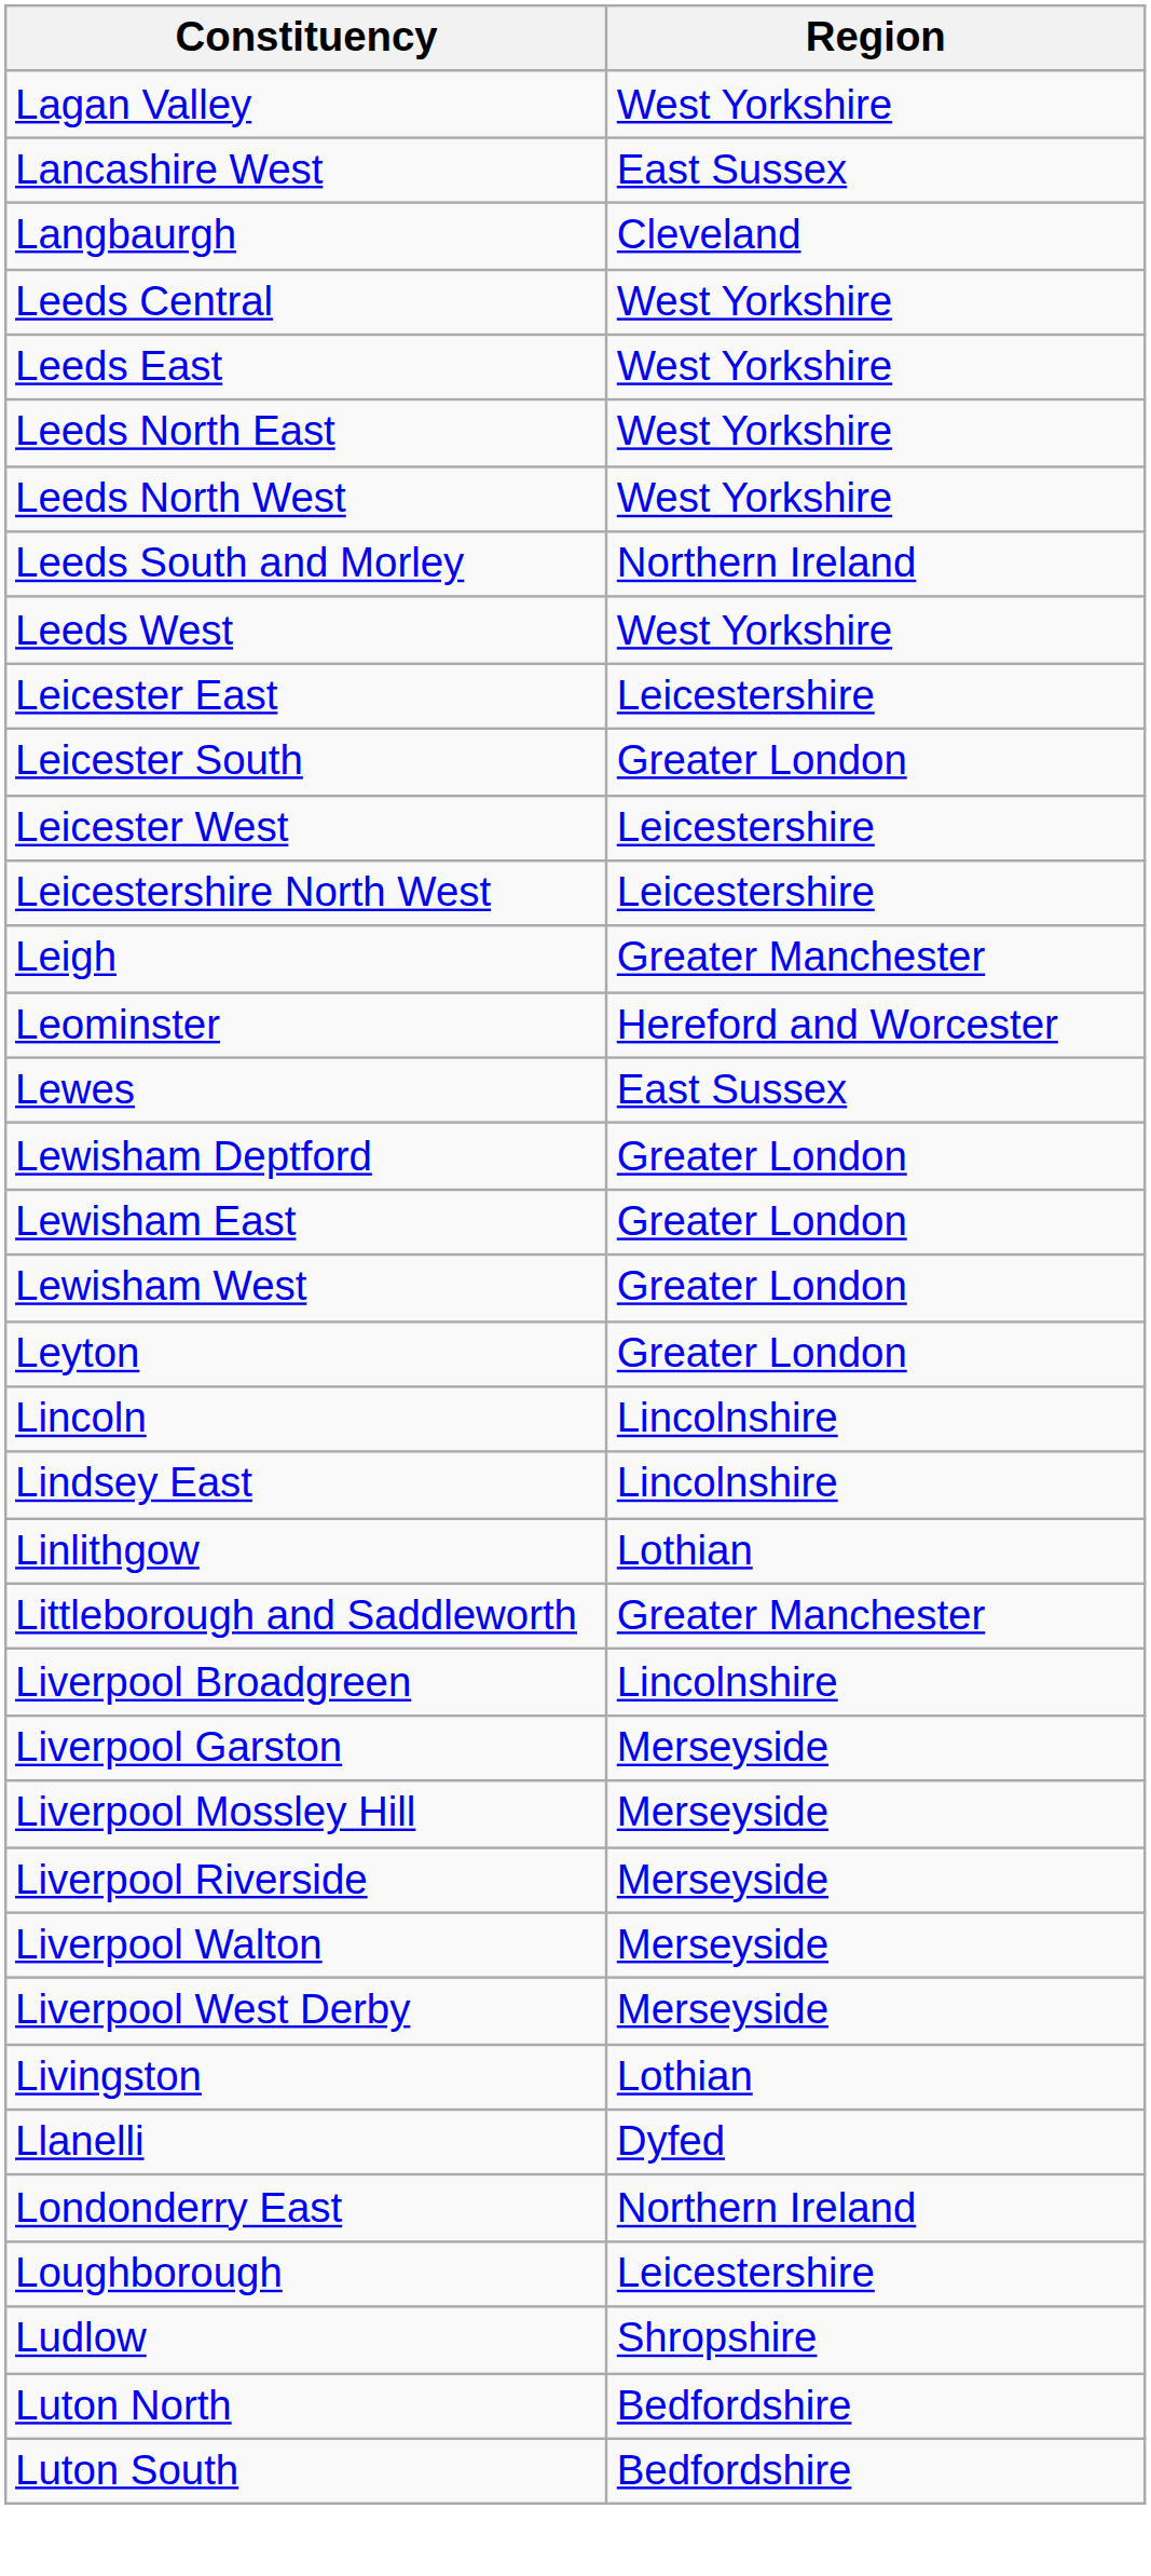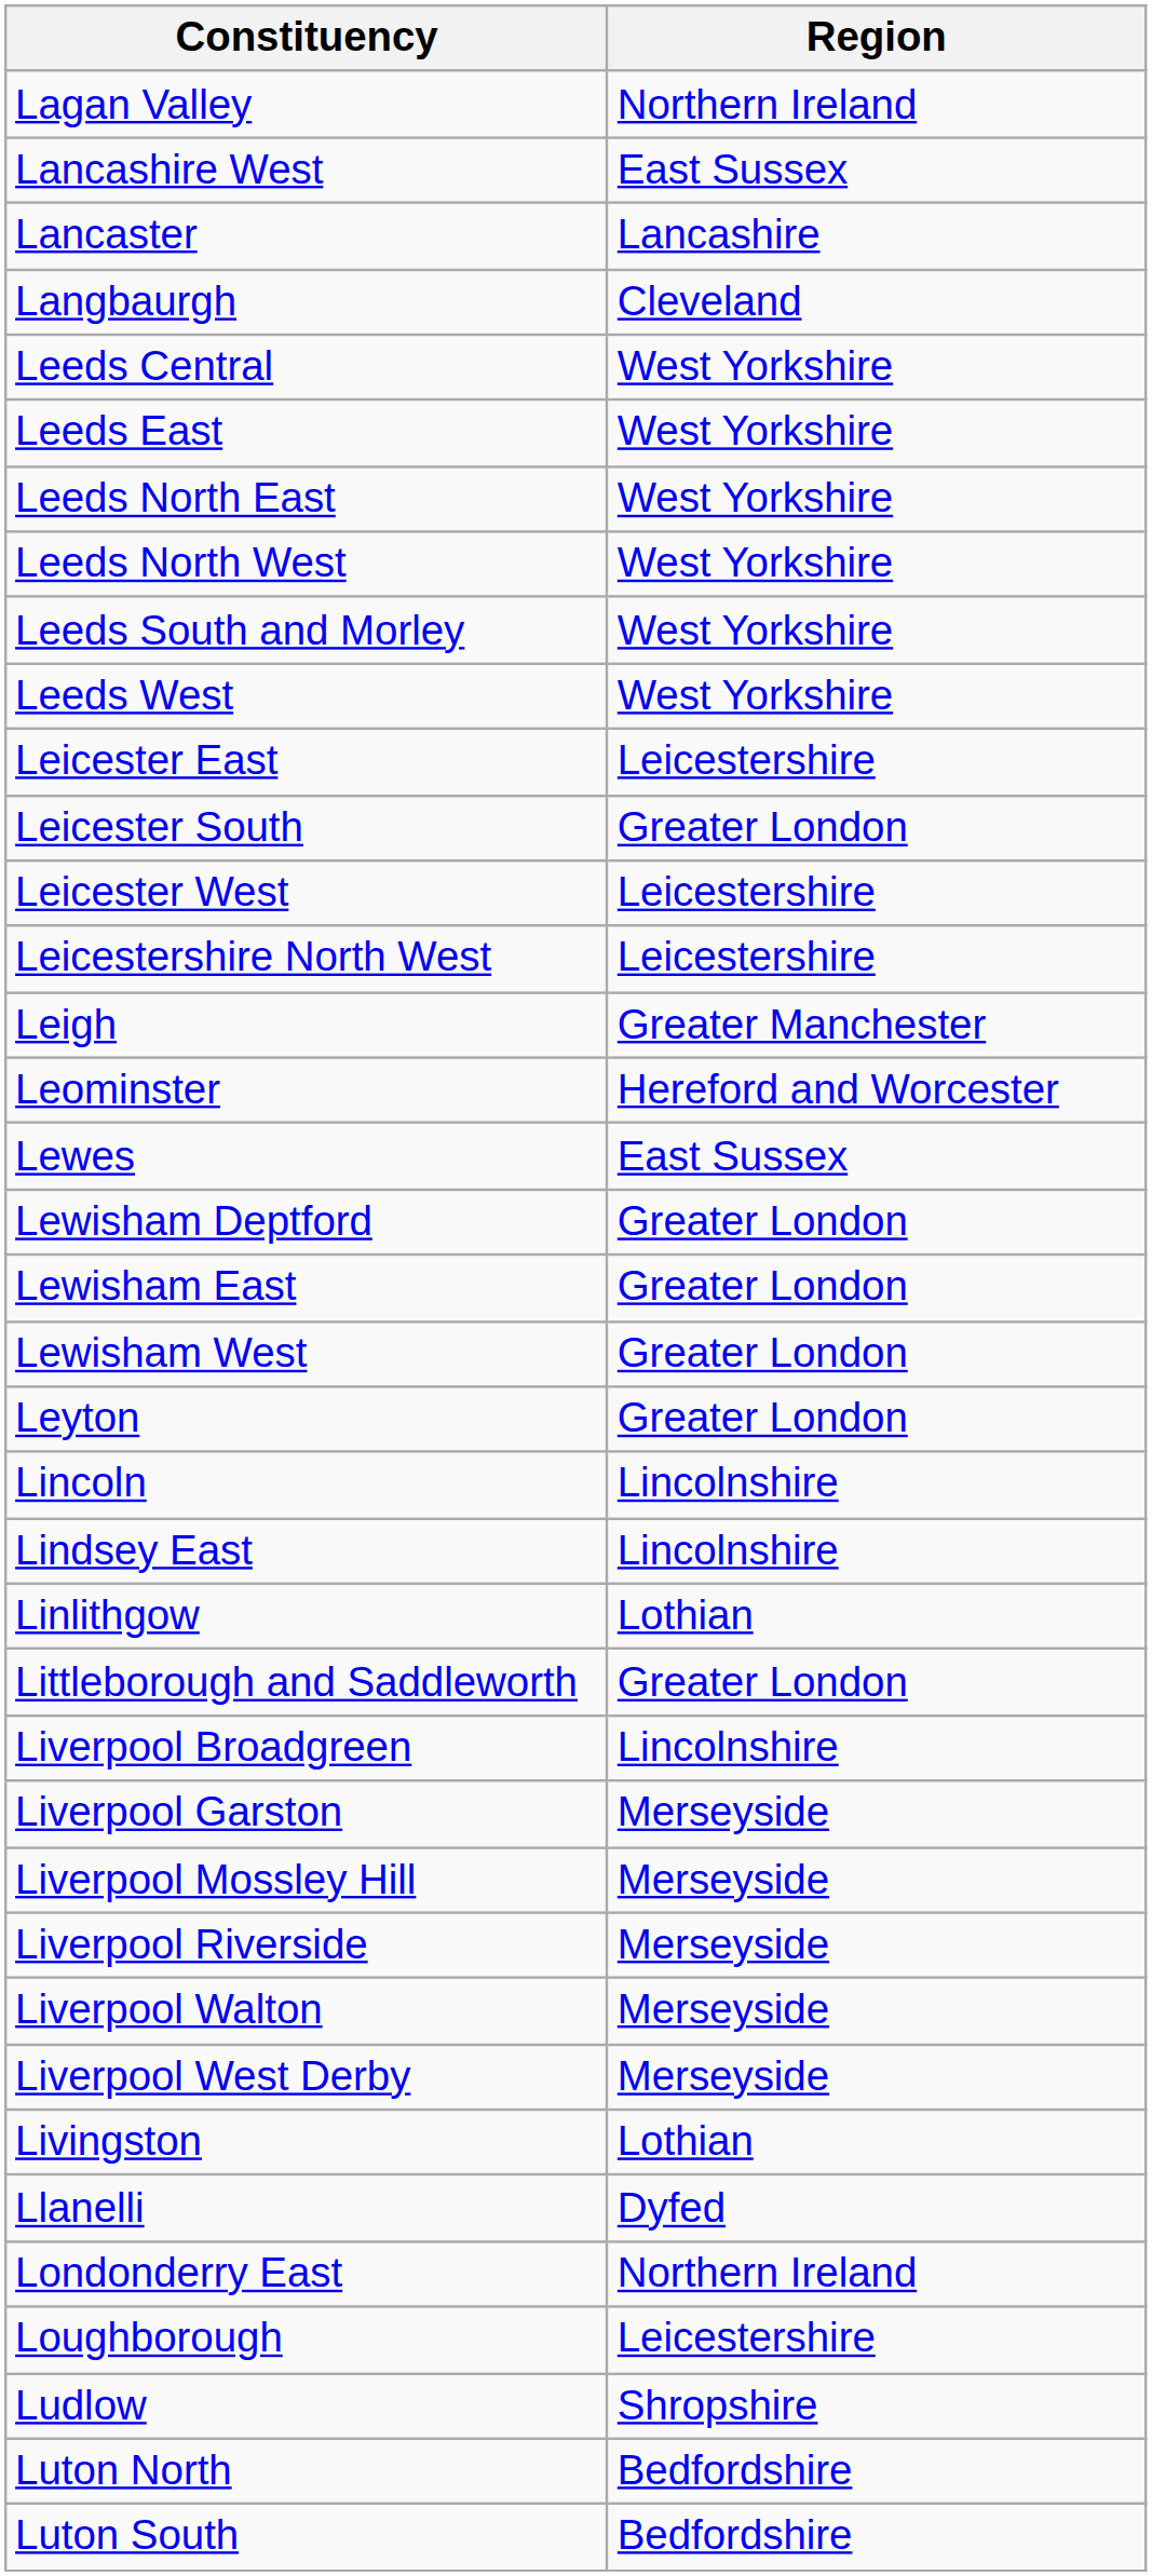 <table class="wikitable">
 <tr>
 <th width="225px">Constituency</th>
 <th width="200px">Region</th>
 </tr>
 <tr>
 <td><a href='#'>Lagan Valley</a></td>
-<td><a href='#'>West Yorkshire</a></td>
+<td><a href='#'>Northern Ireland</a></td>
 </tr>
 <tr>
 <td><a href='#'>Lancashire West</a></td>
 <td><a href='#'>East Sussex</a></td>
+</tr>
+<tr>
+<td><a href='#'>Lancaster</a></td>
+<td><a href='#'>Lancashire</a></td>
 </tr>
 <tr>
 <td><a href='#'>Langbaurgh</a></td>
 <td><a href='#'>Cleveland</a></td>
 </tr>
 <tr>
 <td><a href='#'>Leeds Central</a></td>
 <td><a href='#'>West Yorkshire</a></td>
 </tr>
 <tr>
 <td><a href='#'>Leeds East</a></td>
 <td><a href='#'>West Yorkshire</a></td>
 </tr>
 <tr>
 <td><a href='#'>Leeds North East</a></td>
 <td><a href='#'>West Yorkshire</a></td>
 </tr>
 <tr>
 <td><a href='#'>Leeds North West</a></td>
 <td><a href='#'>West Yorkshire</a></td>
 </tr>
 <tr>
 <td><a href='#'>Leeds South and Morley</a></td>
-<td><a href='#'>Northern Ireland</a></td>
+<td><a href='#'>West Yorkshire</a></td>
 </tr>
 <tr>
 <td><a href='#'>Leeds West</a></td>
 <td><a href='#'>West Yorkshire</a></td>
 </tr>
 <tr>
 <td><a href='#'>Leicester East</a></td>
 <td><a href='#'>Leicestershire</a></td>
 </tr>
 <tr>
 <td><a href='#'>Leicester South</a></td>
 <td><a href='#'>Greater London</a></td>
 </tr>
 <tr>
 <td><a href='#'>Leicester West</a></td>
 <td><a href='#'>Leicestershire</a></td>
 </tr>
 <tr>
 <td><a href='#'>Leicestershire North West</a></td>
 <td><a href='#'>Leicestershire</a></td>
 </tr>
 <tr>
 <td><a href='#'>Leigh</a></td>
 <td><a href='#'>Greater Manchester</a></td>
 </tr>
 <tr>
 <td><a href='#'>Leominster</a></td>
 <td><a href='#'>Hereford and Worcester</a></td>
 </tr>
 <tr>
 <td><a href='#'>Lewes</a></td>
 <td><a href='#'>East Sussex</a></td>
 </tr>
 <tr>
 <td><a href='#'>Lewisham Deptford</a></td>
 <td><a href='#'>Greater London</a></td>
 </tr>
 <tr>
 <td><a href='#'>Lewisham East</a></td>
 <td><a href='#'>Greater London</a></td>
 </tr>
 <tr>
 <td><a href='#'>Lewisham West</a></td>
 <td><a href='#'>Greater London</a></td>
 </tr>
 <tr>
 <td><a href='#'>Leyton</a></td>
 <td><a href='#'>Greater London</a></td>
 </tr>
 <tr>
 <td><a href='#'>Lincoln</a></td>
 <td><a href='#'>Lincolnshire</a></td>
 </tr>
 <tr>
 <td><a href='#'>Lindsey East</a></td>
 <td><a href='#'>Lincolnshire</a></td>
 </tr>
 <tr>
 <td><a href='#'>Linlithgow</a></td>
 <td><a href='#'>Lothian</a></td>
 </tr>
 <tr>
 <td><a href='#'>Littleborough and Saddleworth</a></td>
-<td><a href='#'>Greater Manchester</a></td>
+<td><a href='#'>Greater London</a></td>
 </tr>
 <tr>
 <td><a href='#'>Liverpool Broadgreen</a></td>
 <td><a href='#'>Lincolnshire</a></td>
 </tr>
 <tr>
 <td><a href='#'>Liverpool Garston</a></td>
 <td><a href='#'>Merseyside</a></td>
 </tr>
 <tr>
 <td><a href='#'>Liverpool Mossley Hill</a></td>
 <td><a href='#'>Merseyside</a></td>
 </tr>
 <tr>
 <td><a href='#'>Liverpool Riverside</a></td>
 <td><a href='#'>Merseyside</a></td>
 </tr>
 <tr>
 <td><a href='#'>Liverpool Walton</a></td>
 <td><a href='#'>Merseyside</a></td>
 </tr>
 <tr>
 <td><a href='#'>Liverpool West Derby</a></td>
 <td><a href='#'>Merseyside</a></td>
 </tr>
 <tr>
 <td><a href='#'>Livingston</a></td>
 <td><a href='#'>Lothian</a></td>
 </tr>
 <tr>
 <td><a href='#'>Llanelli</a></td>
 <td><a href='#'>Dyfed</a></td>
 </tr>
 <tr>
 <td><a href='#'>Londonderry East</a></td>
 <td><a href='#'>Northern Ireland</a></td>
 </tr>
 <tr>
 <td><a href='#'>Loughborough</a></td>
 <td><a href='#'>Leicestershire</a></td>
 </tr>
 <tr>
 <td><a href='#'>Ludlow</a></td>
 <td><a href='#'>Shropshire</a></td>
 </tr>
 <tr>
 <td><a href='#'>Luton North</a></td>
 <td><a href='#'>Bedfordshire</a></td>
 </tr>
 <tr>
 <td><a href='#'>Luton South</a></td>
 <td><a href='#'>Bedfordshire</a></td>
 </tr>
 </table>
